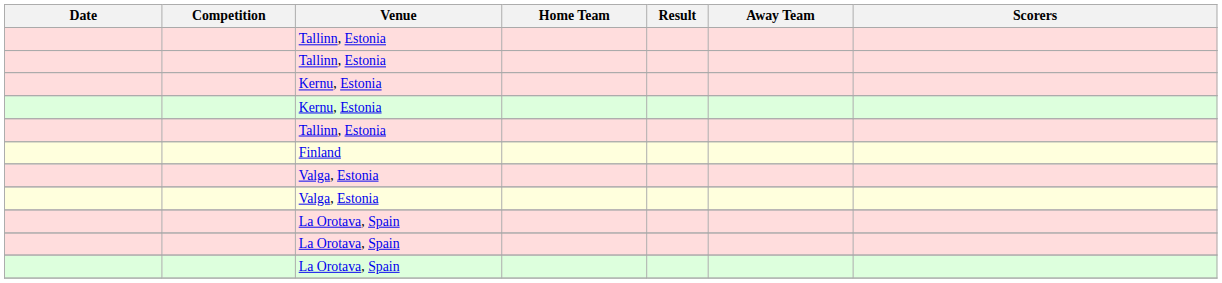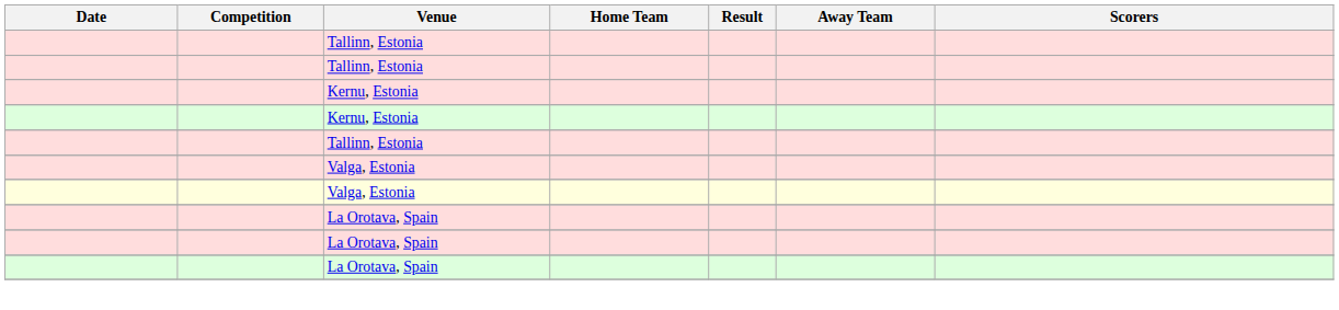 <table class="wikitable collapsible collapsed" width=100% style="font-size: 90%">
 <tr>
 <th width=13%>Date</th>
 <th width=11%>Competition</th>
 <th width=17%>Venue</th>
 <th width=12%>Home Team</th>
 <th width=5%>Result</th>
 <th width=12%>Away Team</th>
 <th width=30%>Scorers</th>
 </tr>
 <tr>
 </tr>
 <tr bgcolor="#ffdddd">
 <td></td>
 <td></td>
 <td><a href='#'>Tallinn</a>, <a href='#'>Estonia</a></td>
 <td></td>
 <td></td>
 <td></td>
 <td></td>
 </tr>
 <tr>
 </tr>
 <tr bgcolor="#ffdddd">
 <td></td>
 <td></td>
 <td><a href='#'>Tallinn</a>, <a href='#'>Estonia</a></td>
 <td></td>
 <td></td>
 <td></td>
 <td></td>
 </tr>
 <tr>
 </tr>
 <tr bgcolor="#ffdddd">
 <td></td>
 <td></td>
 <td><a href='#'>Kernu</a>, <a href='#'>Estonia</a></td>
 <td></td>
 <td></td>
 <td></td>
 <td></td>
 </tr>
 <tr>
 </tr>
 <tr bgcolor="#ddffdd">
 <td></td>
 <td></td>
 <td><a href='#'>Kernu</a>, <a href='#'>Estonia</a></td>
 <td></td>
 <td></td>
 <td></td>
 <td></td>
 </tr>
 <tr>
 </tr>
 <tr bgcolor="#ffdddd">
 <td></td>
 <td></td>
 <td><a href='#'>Tallinn</a>, <a href='#'>Estonia</a></td>
 <td></td>
 <td></td>
 <td></td>
 <td></td>
 </tr>
 <tr>
 </tr>
-<tr bgcolor="#ffffdd">
-<td></td>
-<td></td>
-<td><a href='#'>Finland</a></td>
-<td></td>
-<td></td>
-<td></td>
-<td></td>
-</tr>
 <tr>
 </tr>
 <tr bgcolor="#ffdddd">
 <td></td>
 <td></td>
 <td><a href='#'>Valga</a>, <a href='#'>Estonia</a></td>
 <td></td>
 <td></td>
 <td></td>
 <td></td>
 </tr>
 <tr>
 </tr>
 <tr bgcolor="#ffffdd">
 <td></td>
 <td></td>
 <td><a href='#'>Valga</a>, <a href='#'>Estonia</a></td>
 <td></td>
 <td></td>
 <td></td>
 <td></td>
 </tr>
 <tr>
 </tr>
 <tr bgcolor="#ffdddd">
 <td></td>
 <td></td>
 <td><a href='#'>La Orotava</a>, <a href='#'>Spain</a></td>
 <td></td>
 <td></td>
 <td></td>
 <td></td>
 </tr>
 <tr>
 </tr>
 <tr bgcolor="#ffdddd">
 <td></td>
 <td></td>
 <td><a href='#'>La Orotava</a>, <a href='#'>Spain</a></td>
 <td></td>
 <td></td>
 <td></td>
 <td></td>
 </tr>
 <tr>
 </tr>
 <tr bgcolor="#ddffdd">
 <td></td>
 <td></td>
 <td><a href='#'>La Orotava</a>, <a href='#'>Spain</a></td>
 <td></td>
 <td></td>
 <td></td>
 <td></td>
 </tr>
 <tr>
 </tr>
 </table>
